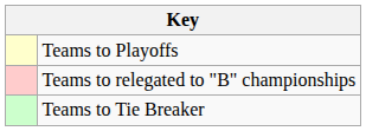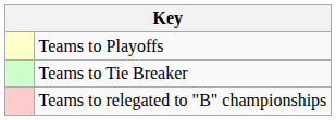 <table class="wikitable" style="text-align: center;">
 <tr>
 <th colspan=2>Key</th>
 </tr>
 <tr>
 <td style="background:#ffffcc; width:20px;"></td>
 <td align=left>Teams to Playoffs</td>
 </tr>
 <tr>
+<td style="background:#ccffcc; width:20px;"></td>
+<td align=left>Teams to Tie Breaker</td>
+</tr>
+<tr>
 <td style="background:#ffcccc; width:20px;"></td>
 <td align=left>Teams to relegated to "B" championships</td>
 </tr>
-<tr>
-<td style="background:#ccffcc; width:20px;"></td>
-<td align=left>Teams to Tie Breaker</td>
-</tr>
 </table>
